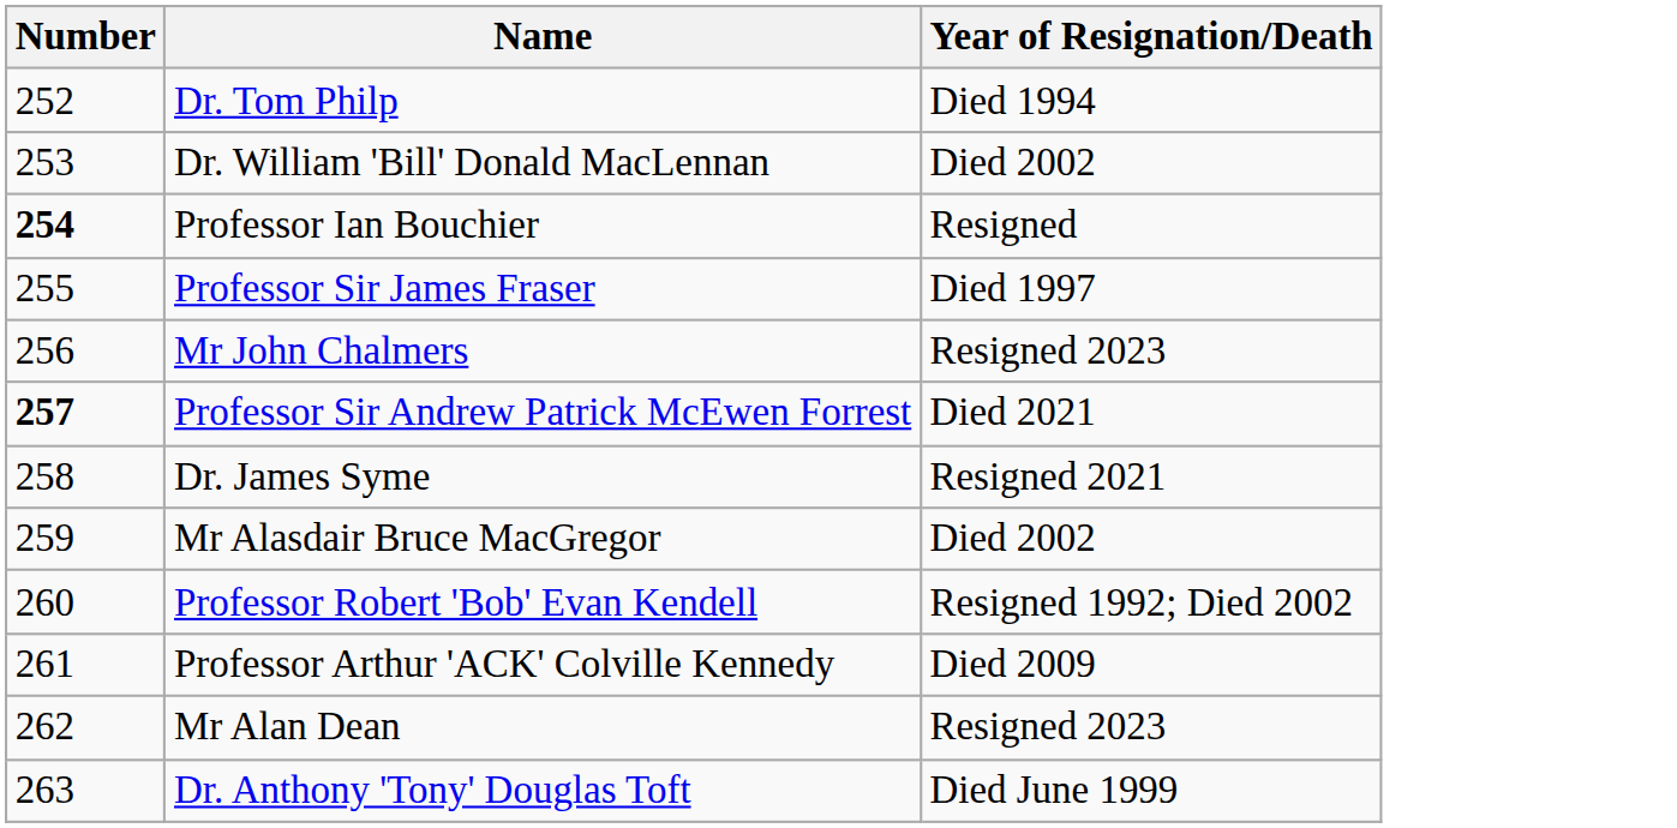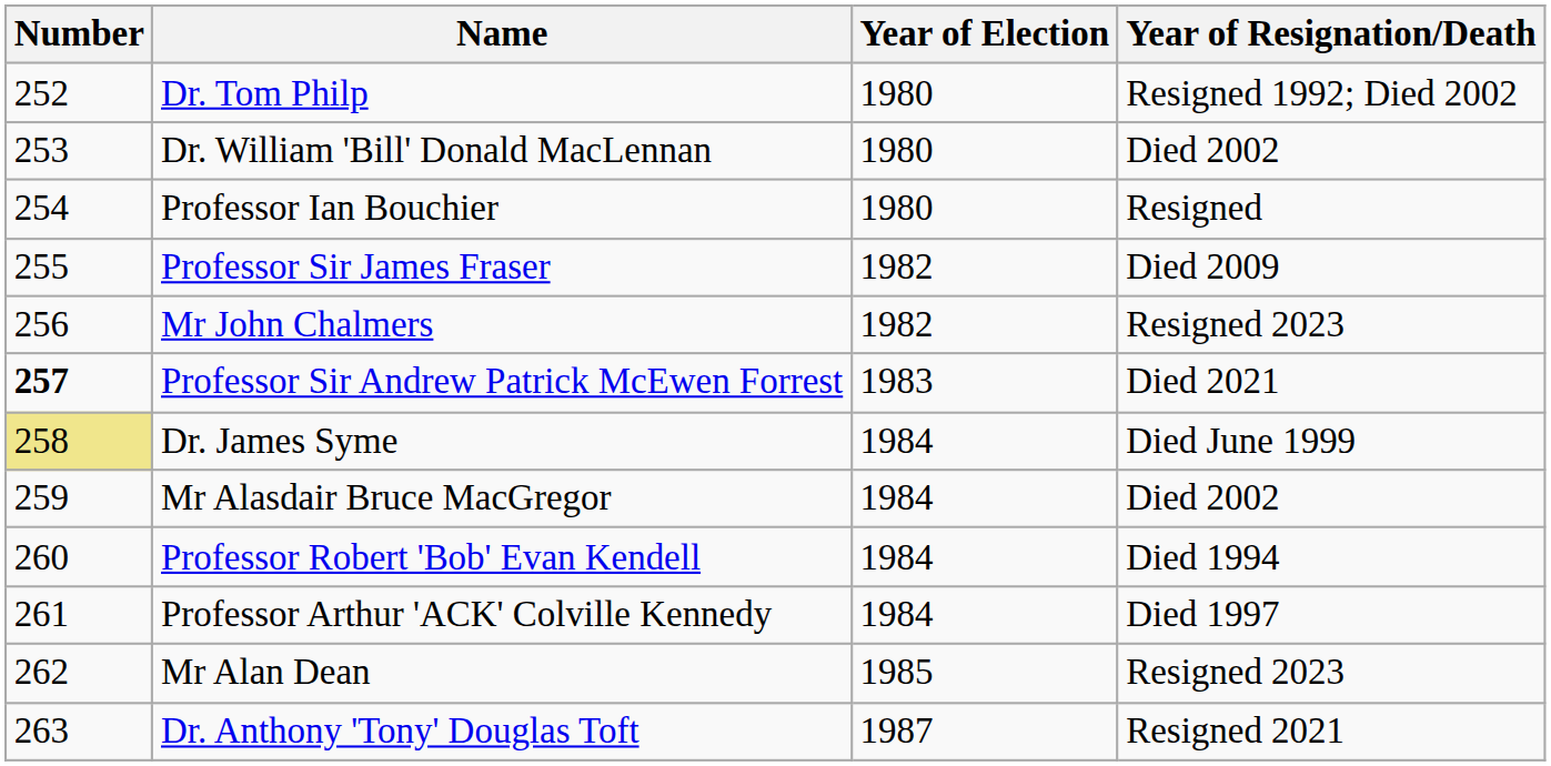 <table class="wikitable">
 <tr>
 <th>Number</th>
 <th>Name</th>
+<th>Year of Election</th>
 <th>Year of Resignation/Death</th>
 </tr>
 <tr>
 <td>252</td>
 <td><a href='#'>Dr. Tom Philp</a></td>
-<td>Died 1994</td>
+<td>1980</td>
+<td>Resigned 1992; Died 2002</td>
 </tr>
 <tr>
 <td>253</td>
 <td>Dr. William 'Bill' Donald MacLennan</td>
+<td>1980</td>
 <td>Died 2002</td>
 </tr>
 <tr>
-<td><strong>254</strong></td>
+<td>254</td>
 <td>Professor Ian Bouchier</td>
+<td>1980</td>
 <td>Resigned</td>
 </tr>
 <tr>
 <td>255</td>
 <td><a href='#'>Professor Sir James Fraser</a></td>
-<td>Died 1997</td>
+<td>1982</td>
+<td>Died 2009</td>
 </tr>
 <tr>
 <td>256</td>
 <td><a href='#'>Mr John Chalmers</a></td>
+<td>1982</td>
 <td>Resigned 2023</td>
 </tr>
 <tr>
 <td><strong>257</strong></td>
 <td><a href='#'>Professor Sir Andrew Patrick McEwen Forrest</a></td>
+<td>1983</td>
 <td>Died 2021</td>
 </tr>
 <tr>
-<td>258</td>
+<td style="background: khaki;">258</td>
 <td>Dr. James Syme</td>
-<td>Resigned 2021</td>
+<td>1984</td>
+<td>Died June 1999</td>
 </tr>
 <tr>
 <td>259</td>
 <td>Mr Alasdair Bruce MacGregor</td>
+<td>1984</td>
 <td>Died 2002</td>
 </tr>
 <tr>
 <td>260</td>
 <td><a href='#'>Professor Robert 'Bob' Evan Kendell</a></td>
-<td>Resigned 1992; Died 2002</td>
+<td>1984</td>
+<td>Died 1994</td>
 </tr>
 <tr>
 <td>261</td>
 <td>Professor Arthur 'ACK' Colville Kennedy</td>
-<td>Died 2009</td>
+<td>1984</td>
+<td>Died 1997</td>
 </tr>
 <tr>
 <td>262</td>
 <td>Mr Alan Dean</td>
+<td>1985</td>
 <td>Resigned 2023</td>
 </tr>
 <tr>
 <td>263</td>
 <td><a href='#'>Dr. Anthony 'Tony' Douglas Toft</a></td>
-<td>Died June 1999</td>
+<td>1987</td>
+<td>Resigned 2021</td>
 </tr>
 </table>
